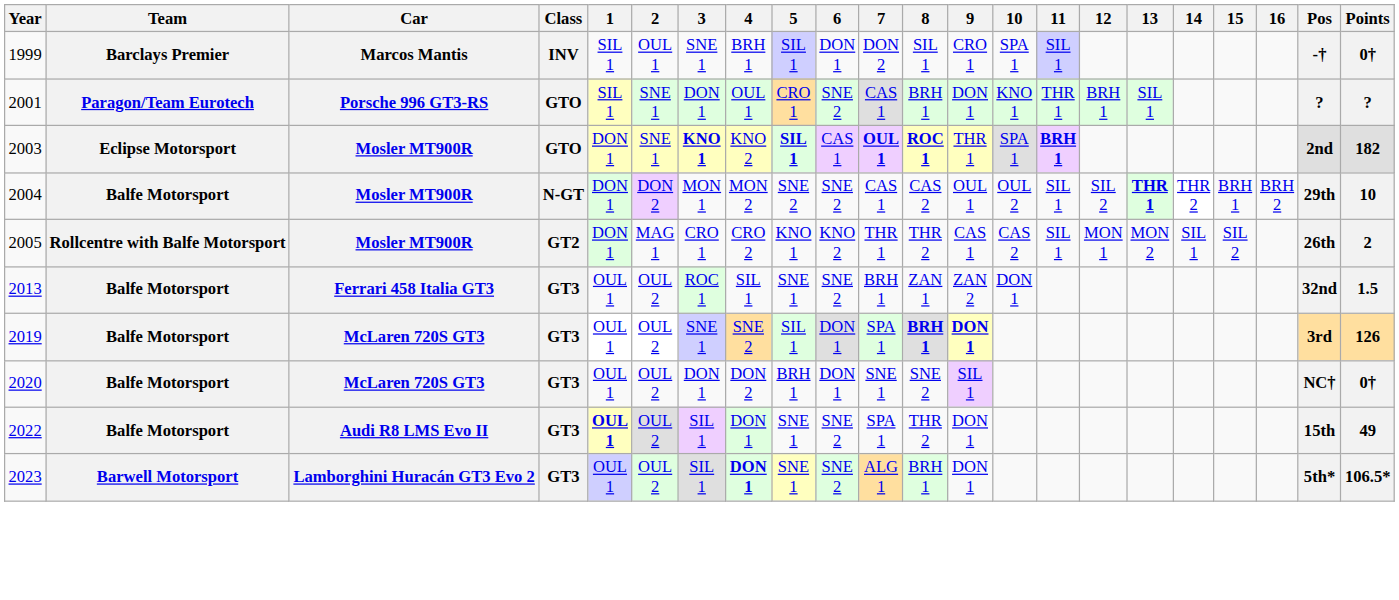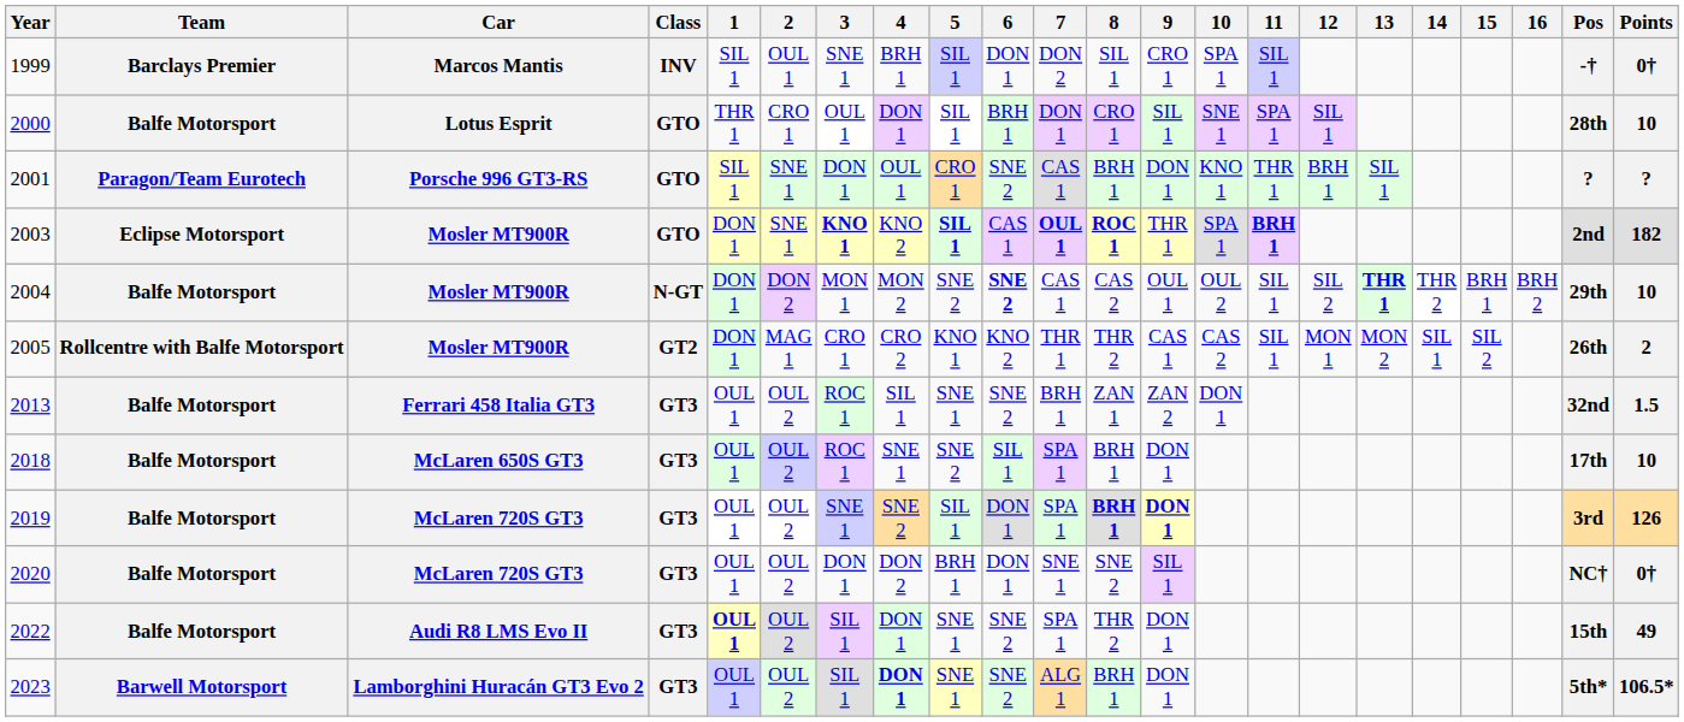 <table class="wikitable" style="text-align:center; font-size:85%">
 <tr>
 <th>Year</th>
 <th>Team</th>
 <th>Car</th>
 <th>Class</th>
 <th>1</th>
 <th>2</th>
 <th>3</th>
 <th>4</th>
 <th>5</th>
 <th>6</th>
 <th>7</th>
 <th>8</th>
 <th>9</th>
 <th>10</th>
 <th>11</th>
 <th>12</th>
 <th>13</th>
 <th>14</th>
 <th>15</th>
 <th>16</th>
 <th>Pos</th>
 <th>Points</th>
 </tr>
 <tr>
 <td>1999</td>
 <th>Barclays Premier</th>
 <th>Marcos Mantis</th>
 <th>INV</th>
 <td style="background:#;"><a href='#'>SIL<br>1</a></td>
 <td style="background:#;"><a href='#'>OUL<br>1</a></td>
 <td style="background:#;"><a href='#'>SNE<br>1</a></td>
 <td style="background:#;"><a href='#'>BRH<br>1</a></td>
 <td style="background:#CFCFFF;"><a href='#'>SIL<br>1</a><br></td>
 <td style="background:#;"><a href='#'>DON<br>1</a></td>
 <td style="background:#;"><a href='#'>DON<br>2</a></td>
 <td style="background:#;"><a href='#'>SIL<br>1</a></td>
 <td style="background:#;"><a href='#'>CRO<br>1</a></td>
 <td style="background:#;"><a href='#'>SPA<br>1</a></td>
 <td style="background:#CFCFFF;"><a href='#'>SIL<br>1</a><br></td>
 <td></td>
 <td></td>
 <td></td>
 <td></td>
 <td></td>
 <th><strong>-†</strong></th>
 <th><strong>0†</strong></th>
+</tr>
+<tr>
+<td><a href='#'>2000</a></td>
+<th><strong>Balfe Motorsport</strong></th>
+<th>Lotus Esprit</th>
+<th>GTO</th>
+<td style="background:#;"><a href='#'>THR<br>1</a></td>
+<td style="background:#;"><a href='#'>CRO<br>1</a></td>
+<td style="background:#FFFFFF;"><a href='#'>OUL<br>1</a><br></td>
+<td style="background:#EFCFFF;"><a href='#'>DON<br>1</a><br></td>
+<td style="background:#FFFFFF;"><a href='#'>SIL<br>1</a><br></td>
+<td style="background:#DFFFDF;"><a href='#'>BRH<br>1</a><br></td>
+<td style="background:#EFCFFF;"><a href='#'>DON<br>1</a><br></td>
+<td style="background:#EFCFFF;"><a href='#'>CRO<br>1</a><br></td>
+<td style="background:#DFFFDF;"><a href='#'>SIL<br>1</a><br></td>
+<td style="background:#EFCFFF;"><a href='#'>SNE<br>1</a><br></td>
+<td style="background:#EFCFFF;"><a href='#'>SPA<br>1</a><br></td>
+<td style="background:#EFCFFF;"><a href='#'>SIL<br>1</a><br></td>
+<td></td>
+<td></td>
+<td></td>
+<td></td>
+<th>28th</th>
+<th>10</th>
 </tr>
 <tr>
 <td>2001</td>
 <th><a href='#'>Paragon/Team Eurotech</a></th>
 <th><a href='#'>Porsche 996 GT3-RS</a></th>
 <th>GTO</th>
 <td style="background:#FFFFBF;"><a href='#'>SIL<br>1</a><br></td>
 <td style="background:#DFFFDF;"><a href='#'>SNE<br>1</a><br></td>
 <td style="background:#DFFFDF;"><a href='#'>DON<br>1</a><br></td>
 <td style="background:#DFFFDF;"><a href='#'>OUL<br>1</a><br></td>
 <td style="background:#FFDF9F;"><a href='#'>CRO<br>1</a><br></td>
 <td style="background:#dfffdf;"><a href='#'>SNE<br>2</a><br></td>
 <td style="background:#DFDFDF;"><a href='#'>CAS<br>1</a><br></td>
 <td style="background:#DFFFDF;"><a href='#'>BRH<br>1</a><br></td>
 <td style="background:#DFFFDF;"><a href='#'>DON<br>1</a><br></td>
 <td style="background:#DFFFDF;"><a href='#'>KNO<br>1</a><br></td>
 <td style="background:#DFFFDF;"><a href='#'>THR<br>1</a><br></td>
 <td style="background:#DFFFDF;"><a href='#'>BRH<br>1</a><br></td>
 <td style="background:#DFFFDF;"><a href='#'>SIL<br>1</a><br></td>
 <td></td>
 <td></td>
 <td></td>
 <th>?</th>
 <th>?</th>
 </tr>
 <tr>
 <td>2003</td>
 <th>Eclipse Motorsport</th>
 <th><a href='#'>Mosler MT900R</a></th>
 <th>GTO</th>
 <td style="background:#FFFFBF;"><a href='#'>DON<br>1</a><br></td>
 <td style="background:#FFFFBF;"><a href='#'>SNE<br>1</a><br></td>
 <td style="background:#FFFFBF;"><strong><a href='#'>KNO<br>1</a></strong><br></td>
 <td style="background:#FFFFBF;"><a href='#'>KNO<br>2</a><br></td>
 <td style="background:#DFFFDF;"><strong><a href='#'>SIL<br>1</a></strong><br></td>
 <td style="background:#EFCFFF;"><a href='#'>CAS<br>1</a><br></td>
 <td style="background:#EFCFFF;"><strong><a href='#'>OUL<br>1</a></strong><br></td>
 <td style="background:#FFFFBF;"><strong><a href='#'>ROC<br>1</a></strong><br></td>
 <td style="background:#FFFFBF;"><a href='#'>THR<br>1</a><br></td>
 <td style="background:#DFDFDF;"><a href='#'>SPA<br>1</a><br></td>
 <td style="background:#EFCFFF;"><strong><a href='#'>BRH<br>1</a></strong><br></td>
 <td></td>
 <td></td>
 <td></td>
 <td></td>
 <td></td>
 <th style="background:#DFDFDF;">2nd</th>
 <th style="background:#DFDFDF;">182</th>
 </tr>
 <tr>
 <td>2004</td>
 <th><strong>Balfe Motorsport</strong></th>
 <th><a href='#'>Mosler MT900R</a></th>
 <th>N-GT</th>
 <td style="background:#DFFFDF;"><a href='#'>DON<br>1</a><br></td>
 <td style="background:#EFCFFF;"><a href='#'>DON<br>2</a><br></td>
 <td style="background:#;"><a href='#'>MON<br>1</a></td>
 <td style="background:#;"><a href='#'>MON<br>2</a></td>
 <td style="background:#;"><a href='#'>SNE<br>2</a></td>
-<td style="background:#;"><a href='#'>SNE<br>2</a></td>
+<td style="background:#;"><strong><a href='#'>SNE<br>2</a></strong></td>
 <td style="background:#;"><a href='#'>CAS<br>1</a></td>
 <td style="background:#;"><a href='#'>CAS<br>2</a></td>
 <td style="background:#;"><a href='#'>OUL<br>1</a></td>
 <td style="background:#;"><a href='#'>OUL<br>2</a></td>
 <td style="background:#;"><a href='#'>SIL<br>1</a></td>
 <td style="background:#;"><a href='#'>SIL<br>2</a></td>
 <td style="background:#DFFFDF;"><strong><a href='#'>THR<br>1</a></strong><br></td>
 <td style="background:#FFFFFF;"><a href='#'>THR<br>2</a><br></td>
 <td style="background:#;"><a href='#'>BRH<br>1</a></td>
 <td style="background:#;"><a href='#'>BRH<br>2</a></td>
 <th>29th</th>
 <th>10</th>
 </tr>
 <tr>
 <td>2005</td>
 <th>Rollcentre with Balfe Motorsport</th>
 <th><a href='#'>Mosler MT900R</a></th>
 <th>GT2</th>
 <td style="background:#DFFFDF;"><a href='#'>DON<br>1</a><br></td>
 <td style="background:#;"><a href='#'>MAG<br>1</a></td>
 <td style="background:#;"><a href='#'>CRO<br>1</a></td>
 <td style="background:#;"><a href='#'>CRO<br>2</a></td>
 <td style="background:#;"><a href='#'>KNO<br>1</a></td>
 <td style="background:#;"><a href='#'>KNO<br>2</a></td>
 <td style="background:#;"><a href='#'>THR<br>1</a></td>
 <td style="background:#;"><a href='#'>THR<br>2</a></td>
 <td style="background:#;"><a href='#'>CAS<br>1</a></td>
 <td style="background:#;"><a href='#'>CAS<br>2</a></td>
 <td style="background:#;"><a href='#'>SIL<br>1</a></td>
 <td style="background:#;"><a href='#'>MON<br>1</a></td>
 <td style="background:#;"><a href='#'>MON<br>2</a></td>
 <td style="background:#;"><a href='#'>SIL<br>1</a></td>
 <td style="background:#;"><a href='#'>SIL<br>2</a></td>
 <td></td>
 <th>26th</th>
 <th>2</th>
 </tr>
 <tr>
 <td><a href='#'>2013</a></td>
 <th><strong>Balfe Motorsport</strong></th>
 <th><a href='#'>Ferrari 458 Italia GT3</a></th>
 <th>GT3</th>
 <td style="background:#;"><a href='#'>OUL<br>1</a></td>
 <td style="background:#;"><a href='#'>OUL<br>2</a></td>
 <td style="background:#DFFFDF;"><a href='#'>ROC<br>1</a><br></td>
 <td style="background:#;"><a href='#'>SIL<br>1</a></td>
 <td style="background:#;"><a href='#'>SNE<br>1</a></td>
 <td style="background:#;"><a href='#'>SNE<br>2</a></td>
 <td style="background:#;"><a href='#'>BRH<br>1</a></td>
 <td style="background:#;"><a href='#'>ZAN<br>1</a></td>
 <td style="background:#;"><a href='#'>ZAN<br>2</a></td>
 <td style="background:#;"><a href='#'>DON<br>1</a></td>
 <td></td>
 <td></td>
 <td></td>
 <td></td>
 <td></td>
 <td></td>
 <th>32nd</th>
 <th>1.5</th>
+</tr>
+<tr>
+<td><a href='#'>2018</a></td>
+<th><strong>Balfe Motorsport</strong></th>
+<th><a href='#'>McLaren 650S GT3</a></th>
+<th>GT3</th>
+<td style="background:#DFFFDF;"><a href='#'>OUL<br>1</a><br></td>
+<td style="background:#CFCFFF;"><a href='#'>OUL<br>2</a><br></td>
+<td style="background:#EFCFFF;"><a href='#'>ROC<br>1</a><br></td>
+<td style="background:#;"><a href='#'>SNE<br>1</a></td>
+<td style="background:#;"><a href='#'>SNE<br>2</a></td>
+<td style="background:#DFFFDF;"><a href='#'>SIL<br>1</a><br></td>
+<td style="background:#EFCFFF;"><a href='#'>SPA<br>1</a><br></td>
+<td style="background:#;"><a href='#'>BRH<br>1</a></td>
+<td style="background:#;"><a href='#'>DON<br>1</a></td>
+<td></td>
+<td></td>
+<td></td>
+<td></td>
+<td></td>
+<td></td>
+<td></td>
+<th>17th</th>
+<th>10</th>
 </tr>
 <tr>
 <td><a href='#'>2019</a></td>
 <th><strong>Balfe Motorsport</strong></th>
 <th><a href='#'>McLaren 720S GT3</a></th>
 <th>GT3</th>
 <td style="background:#ffffff;"><a href='#'>OUL<br>1</a><br></td>
 <td style="background:#ffffff;"><a href='#'>OUL<br>2</a><br></td>
 <td style="background:#cfcfff;"><a href='#'>SNE<br>1</a><br></td>
 <td style="background:#ffdf9f;"><a href='#'>SNE<br>2</a><br></td>
 <td style="background:#dfffdf;"><a href='#'>SIL<br>1</a><br></td>
 <td style="background:#dfdfdf;"><a href='#'>DON<br>1</a><br></td>
 <td style="background:#dfffdf;"><a href='#'>SPA<br>1</a><br></td>
 <td style="background:#dfdfdf;"><strong><a href='#'>BRH<br>1</a></strong><br></td>
 <td style="background:#ffffbf;"><strong><a href='#'>DON<br>1</a></strong><br></td>
 <td></td>
 <td></td>
 <td></td>
 <td></td>
 <td></td>
 <td></td>
 <td></td>
 <th style="background:#FFDF9F;">3rd</th>
 <th style="background:#FFDF9F;">126</th>
 </tr>
 <tr>
 <td><a href='#'>2020</a></td>
 <th><strong>Balfe Motorsport</strong></th>
 <th><a href='#'>McLaren 720S GT3</a></th>
 <th>GT3</th>
 <td style="background:#;"><a href='#'>OUL<br>1</a></td>
 <td style="background:#;"><a href='#'>OUL<br>2</a></td>
 <td style="background:#;"><a href='#'>DON<br>1</a></td>
 <td style="background:#;"><a href='#'>DON<br>2</a></td>
 <td style="background:#;"><a href='#'>BRH<br>1</a></td>
 <td style="background:#;"><a href='#'>DON<br>1</a></td>
 <td style="background:#;"><a href='#'>SNE<br>1</a></td>
 <td style="background:#;"><a href='#'>SNE<br>2</a></td>
 <td style="background:#EFCFFF;"><a href='#'>SIL<br>1</a><br></td>
 <td></td>
 <td></td>
 <td></td>
 <td></td>
 <td></td>
 <td></td>
 <td></td>
 <th>NC†</th>
 <th>0†</th>
 </tr>
 <tr>
 <td><a href='#'>2022</a></td>
 <th><strong>Balfe Motorsport</strong></th>
 <th><a href='#'>Audi R8 LMS Evo II</a></th>
 <th>GT3</th>
 <td style="background:#ffffbf;"><strong><a href='#'>OUL<br>1</a><br></strong></td>
 <td style="background:#dfdfdf;"><a href='#'>OUL<br>2</a><br></td>
 <td style="background:#EFCFFF;"><a href='#'>SIL<br>1</a><br></td>
 <td style="background:#dfffdf;"><a href='#'>DON<br>1</a><br></td>
 <td style="background:#;"><a href='#'>SNE<br>1</a></td>
 <td style="background:#;"><a href='#'>SNE<br>2</a></td>
 <td style="background:#;"><a href='#'>SPA<br>1</a></td>
 <td style="background:#;"><a href='#'>THR<br>2</a></td>
 <td style="background:#;"><a href='#'>DON<br>1</a></td>
 <td></td>
 <td></td>
 <td></td>
 <td></td>
 <td></td>
 <td></td>
 <td></td>
 <th>15th</th>
 <th>49</th>
 </tr>
 <tr>
 <td><a href='#'>2023</a></td>
 <th><strong><a href='#'>Barwell Motorsport</a></strong></th>
 <th><a href='#'>Lamborghini Huracán GT3 Evo 2</a></th>
 <th>GT3</th>
 <td style="background:#cfcfff;"><a href='#'>OUL<br>1</a><br></td>
 <td style="background:#dfffdf;"><a href='#'>OUL<br>2</a><br></td>
 <td style="background:#dfdfdf;"><a href='#'>SIL<br>1</a><br></td>
 <td style="background:#dfffdf;"><strong><a href='#'>DON<br>1</a><br></strong></td>
 <td style="background:#ffffbf;"><a href='#'>SNE<br>1</a><br></td>
 <td style="background:#dfffdf;"><a href='#'>SNE<br>2</a><br></td>
 <td style="background:#FFDF9F;"><a href='#'>ALG<br>1</a><br></td>
 <td style="background:#dfffdf;"><a href='#'>BRH<br>1</a><br></td>
 <td style="background:#;"><a href='#'>DON<br>1</a></td>
 <td></td>
 <td></td>
 <td></td>
 <td></td>
 <td></td>
 <td></td>
 <td></td>
 <th>5th*</th>
 <th>106.5*</th>
 </tr>
 </table>
